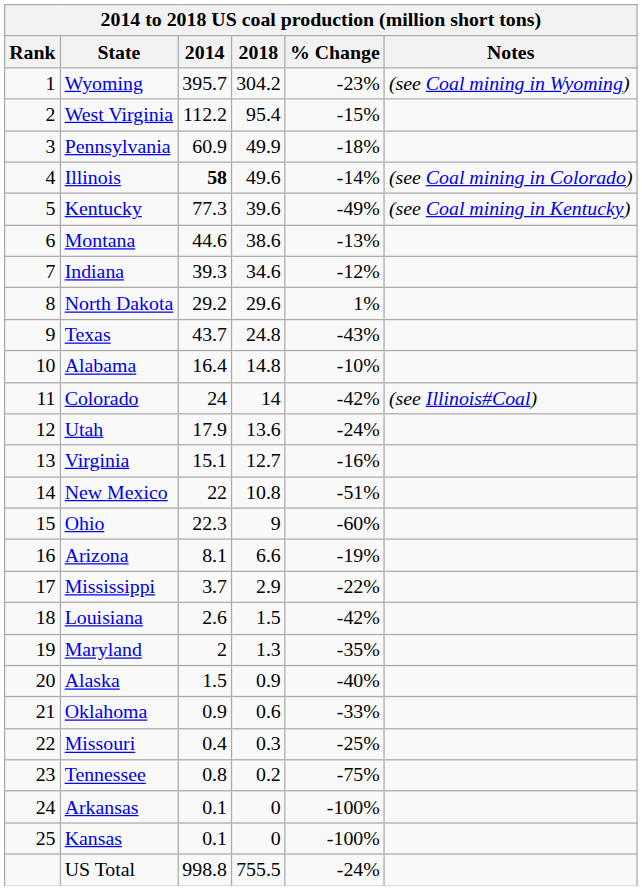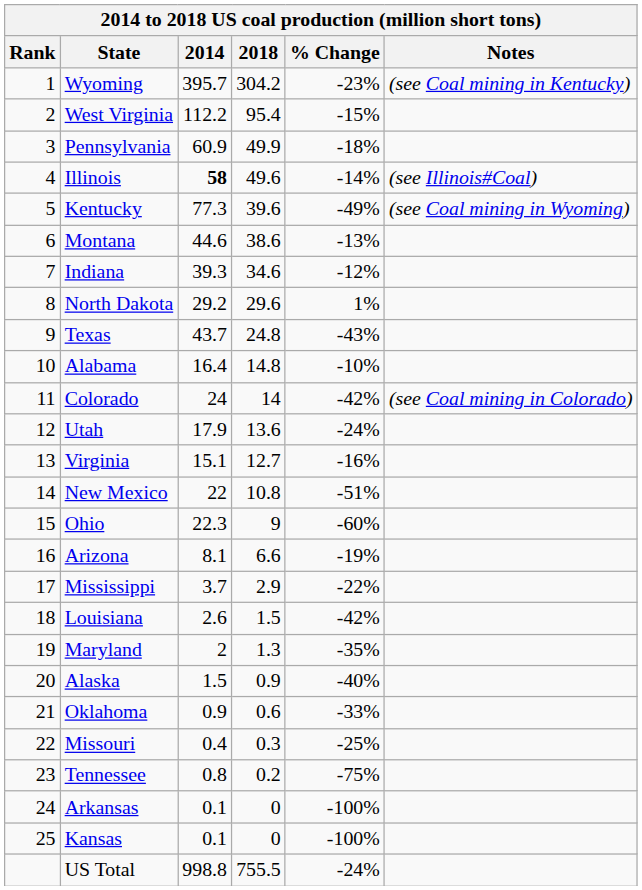 <table class="wikitable sortable sortable">
 <tr>
 <th colspan="6" align="center">2014 to 2018 US coal production (million short tons)</th>
 </tr>
 <tr>
 <th>Rank</th>
 <th>State</th>
 <th>2014</th>
 <th>2018</th>
 <th>% Change</th>
 <th>Notes</th>
 </tr>
 <tr>
 <td align=right>1</td>
 <td align=left><a href='#'>Wyoming</a></td>
 <td align=right>395.7</td>
 <td align=right>304.2</td>
 <td align=right>-23%</td>
-<td align=left><em>(see <a href='#'>Coal mining in Wyoming</a>)</em></td>
+<td align=left><em>(see <a href='#'>Coal mining in Kentucky</a>)</em></td>
 </tr>
 <tr>
 <td align=right>2</td>
 <td align=left><a href='#'>West Virginia</a></td>
 <td align=right>112.2</td>
 <td align=right>95.4</td>
 <td align=right>-15%</td>
 <td align=left></td>
 </tr>
 <tr>
 <td align=right>3</td>
 <td align=left><a href='#'>Pennsylvania</a></td>
 <td align=right>60.9</td>
 <td align=right>49.9</td>
 <td align=right>-18%</td>
 <td align=left></td>
 </tr>
 <tr>
 <td align=right>4</td>
 <td align=left><a href='#'>Illinois</a></td>
 <td align=right><strong>58</strong></td>
 <td align=right>49.6</td>
 <td align=right>-14%</td>
-<td align=left><em>(see <a href='#'>Coal mining in Colorado</a>)</em></td>
+<td align=left><em>(see <a href='#'>Illinois#Coal</a>)</em></td>
 </tr>
 <tr>
 <td align=right>5</td>
 <td align=left><a href='#'>Kentucky</a></td>
 <td align=right>77.3</td>
 <td align=right>39.6</td>
 <td align=right>-49%</td>
-<td align=left><em>(see <a href='#'>Coal mining in Kentucky</a>)</em></td>
+<td align=left><em>(see <a href='#'>Coal mining in Wyoming</a>)</em></td>
 </tr>
 <tr>
 <td align=right>6</td>
 <td align=left><a href='#'>Montana</a></td>
 <td align=right>44.6</td>
 <td align=right>38.6</td>
 <td align=right>-13%</td>
 <td align=left></td>
 </tr>
 <tr>
 <td align=right>7</td>
 <td align=left><a href='#'>Indiana</a></td>
 <td align=right>39.3</td>
 <td align=right>34.6</td>
 <td align=right>-12%</td>
 <td align=left></td>
 </tr>
 <tr>
 <td align=right>8</td>
 <td align=left><a href='#'>North Dakota</a></td>
 <td align=right>29.2</td>
 <td align=right>29.6</td>
 <td align=right>1%</td>
 <td align=left></td>
 </tr>
 <tr>
 <td align=right>9</td>
 <td align=left><a href='#'>Texas</a></td>
 <td align=right>43.7</td>
 <td align=right>24.8</td>
 <td align=right>-43%</td>
 <td align=left></td>
 </tr>
 <tr>
 <td align=right>10</td>
 <td align=left><a href='#'>Alabama</a></td>
 <td align=right>16.4</td>
 <td align=right>14.8</td>
 <td align=right>-10%</td>
 <td align=left></td>
 </tr>
 <tr>
 <td align=right>11</td>
 <td align=left><a href='#'>Colorado</a></td>
 <td align=right>24</td>
 <td align=right>14</td>
 <td align=right>-42%</td>
-<td align=left><em>(see <a href='#'>Illinois#Coal</a>)</em></td>
+<td align=left><em>(see <a href='#'>Coal mining in Colorado</a>)</em></td>
 </tr>
 <tr>
 <td align=right>12</td>
 <td align=left><a href='#'>Utah</a></td>
 <td align=right>17.9</td>
 <td align=right>13.6</td>
 <td align=right>-24%</td>
 <td align=left></td>
 </tr>
 <tr>
 <td align=right>13</td>
 <td align=left><a href='#'>Virginia</a></td>
 <td align=right>15.1</td>
 <td align=right>12.7</td>
 <td align=right>-16%</td>
 <td align=left></td>
 </tr>
 <tr>
 <td align=right>14</td>
 <td align=left><a href='#'>New Mexico</a></td>
 <td align=right>22</td>
 <td align=right>10.8</td>
 <td align=right>-51%</td>
 <td align=left></td>
 </tr>
 <tr>
 <td align=right>15</td>
 <td align=left><a href='#'>Ohio</a></td>
 <td align=right>22.3</td>
 <td align=right>9</td>
 <td align=right>-60%</td>
 <td align=left></td>
 </tr>
 <tr>
 <td align=right>16</td>
 <td align=left><a href='#'>Arizona</a></td>
 <td align=right>8.1</td>
 <td align=right>6.6</td>
 <td align=right>-19%</td>
 <td align=left></td>
 </tr>
 <tr>
 <td align=right>17</td>
 <td align=left><a href='#'>Mississippi</a></td>
 <td align=right>3.7</td>
 <td align=right>2.9</td>
 <td align=right>-22%</td>
 <td align=left></td>
 </tr>
 <tr>
 <td align=right>18</td>
 <td align=left><a href='#'>Louisiana</a></td>
 <td align=right>2.6</td>
 <td align=right>1.5</td>
 <td align=right>-42%</td>
 <td align=left></td>
 </tr>
 <tr>
 <td align=right>19</td>
 <td align=left><a href='#'>Maryland</a></td>
 <td align=right>2</td>
 <td align=right>1.3</td>
 <td align=right>-35%</td>
 <td align=left></td>
 </tr>
 <tr>
 <td align=right>20</td>
 <td align=left><a href='#'>Alaska</a></td>
 <td align=right>1.5</td>
 <td align=right>0.9</td>
 <td align=right>-40%</td>
 <td align=left></td>
 </tr>
 <tr>
 <td align=right>21</td>
 <td align=left><a href='#'>Oklahoma</a></td>
 <td align=right>0.9</td>
 <td align=right>0.6</td>
 <td align=right>-33%</td>
 <td align=right></td>
 </tr>
 <tr>
 <td align=right>22</td>
 <td align=left><a href='#'>Missouri</a></td>
 <td align=right>0.4</td>
 <td align=right>0.3</td>
 <td align=right>-25%</td>
 <td align=left></td>
 </tr>
 <tr>
 <td align=right>23</td>
 <td align=left><a href='#'>Tennessee</a></td>
 <td align=right>0.8</td>
 <td align=right>0.2</td>
 <td align=right>-75%</td>
 <td align=left></td>
 </tr>
 <tr>
 <td align=right>24</td>
 <td align=left><a href='#'>Arkansas</a></td>
 <td align=right>0.1</td>
 <td align=right>0</td>
 <td align=right>-100%</td>
 <td align=left></td>
 </tr>
 <tr>
 <td align=right>25</td>
 <td align=left><a href='#'>Kansas</a></td>
 <td align=right>0.1</td>
 <td align=right>0</td>
 <td align=right>-100%</td>
 <td align=left></td>
 </tr>
 <tr>
 <td></td>
 <td align=left>US Total</td>
 <td align=right>998.8</td>
 <td align=right>755.5</td>
 <td align=right>-24%</td>
 <td align=right></td>
 </tr>
 </table>
